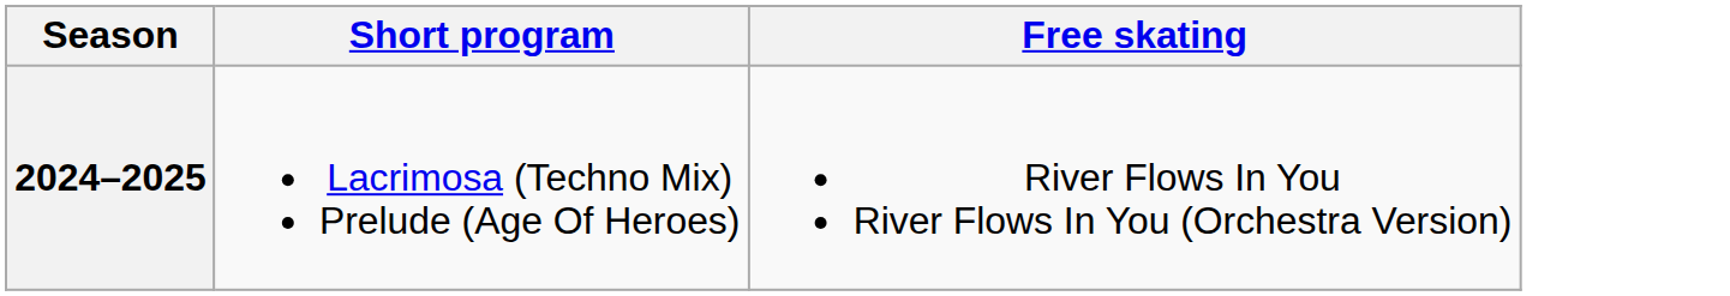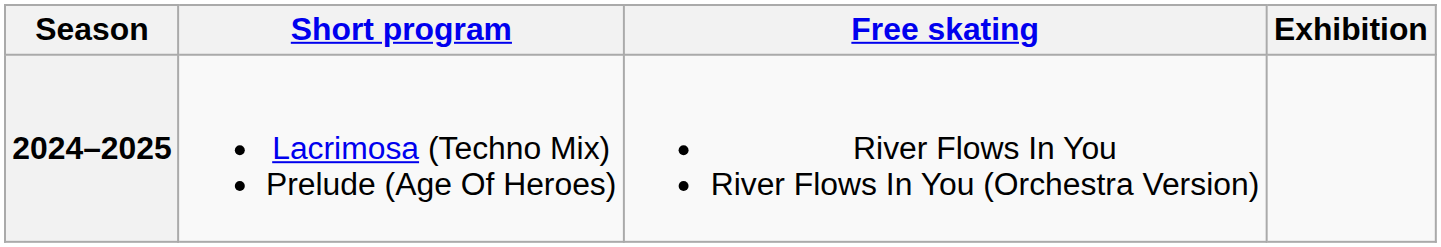 <table class=wikitable style=text-align:center>
 <tr>
 <th>Season</th>
 <th><a href='#'>Short program</a></th>
 <th><a href='#'>Free skating</a></th>
+<th>Exhibition</th>
 </tr>
 <tr>
 <th>2024–2025 <br> </th>
 <td><br><ul><li><a href='#'>Lacrimosa</a> (Techno Mix) <br></li><li>Prelude (Age Of Heroes) <br></li></ul></td>
 <td><br><ul><li>River Flows In You</li><li>River Flows In You (Orchestra Version) <br> </li></ul></td>
+<td></td>
 </tr>
 </table>
